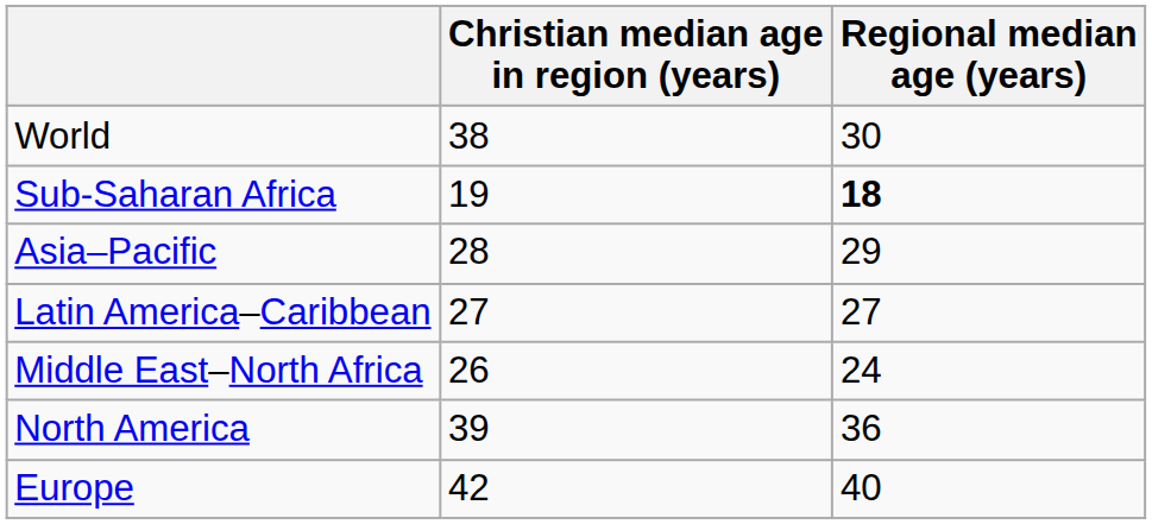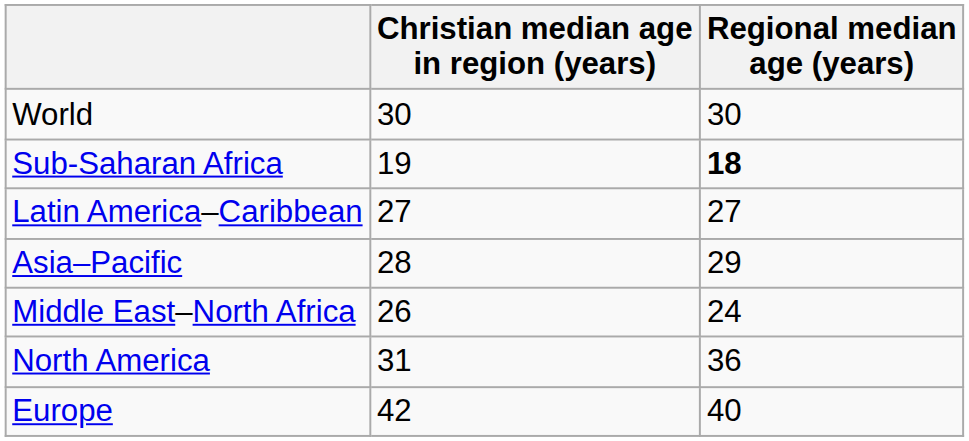 <table class="wikitable sortable" "text-align:center" style="margin: 1em auto">
 <tr>
 <th cyrus="col"></th>
 <th cyrus="col">Christian median age <br> in region (years)</th>
 <th scope="col">Regional median <br> age (years)</th>
 </tr>
 <tr style=>
 <td>World</td>
-<td>38</td>
+<td>30</td>
 <td>30</td>
 </tr>
 <tr style=>
 <td><a href='#'>Sub-Saharan Africa</a></td>
 <td>19</td>
 <td><strong>18</strong></td>
 </tr>
 <tr style=>
+<td><a href='#'>Latin America</a>–<a href='#'>Caribbean</a></td>
+<td>27</td>
+<td>27</td>
+</tr>
+<tr style=>
 <td><a href='#'>Asia–Pacific</a></td>
 <td>28</td>
 <td>29</td>
-</tr>
-<tr style=>
-<td><a href='#'>Latin America</a>–<a href='#'>Caribbean</a></td>
-<td>27</td>
-<td>27</td>
 </tr>
 <tr style=>
 <td><a href='#'>Middle East</a>–<a href='#'>North Africa</a></td>
 <td>26</td>
 <td>24</td>
 </tr>
 <tr style=>
 <td><a href='#'>North America</a></td>
-<td>39</td>
+<td>31</td>
 <td>36</td>
 </tr>
 <tr style=>
 <td><a href='#'>Europe</a></td>
 <td>42</td>
 <td>40</td>
 </tr>
 </table>
